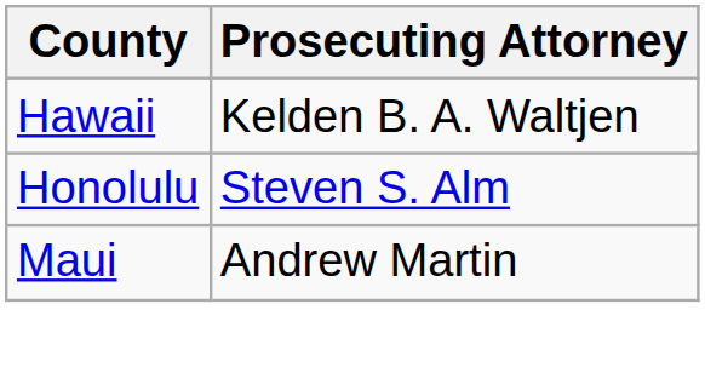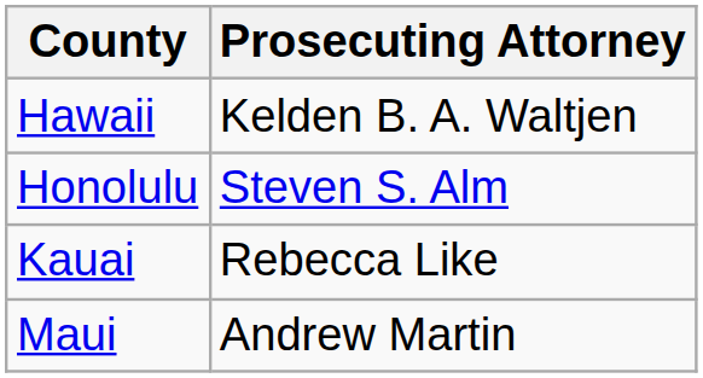 <table class="wikitable">
 <tr>
 <th>County</th>
 <th>Prosecuting Attorney</th>
 </tr>
 <tr>
 <td><a href='#'>Hawaii</a></td>
 <td>Kelden B. A. Waltjen</td>
 </tr>
 <tr>
 <td><a href='#'>Honolulu</a></td>
 <td><a href='#'>Steven S. Alm</a></td>
 </tr>
 <tr>
+<td><a href='#'>Kauai</a></td>
+<td>Rebecca Like</td>
+</tr>
+<tr>
 <td><a href='#'>Maui</a></td>
 <td>Andrew Martin</td>
 </tr>
 </table>
